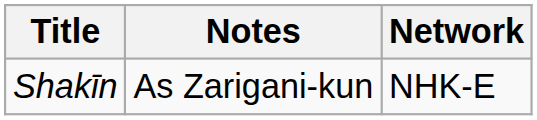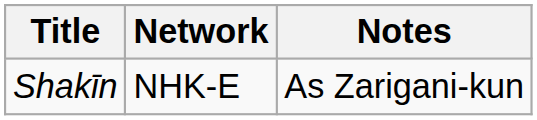 <table class="wikitable">
 <tr>
 <th>Title</th>
+<th>Network</th>
 <th>Notes</th>
-<th>Network</th>
 </tr>
 <tr>
 <td><em>Shakīn</em></td>
+<td>NHK-E</td>
 <td>As Zarigani-kun</td>
-<td>NHK-E</td>
 </tr>
 </table>
